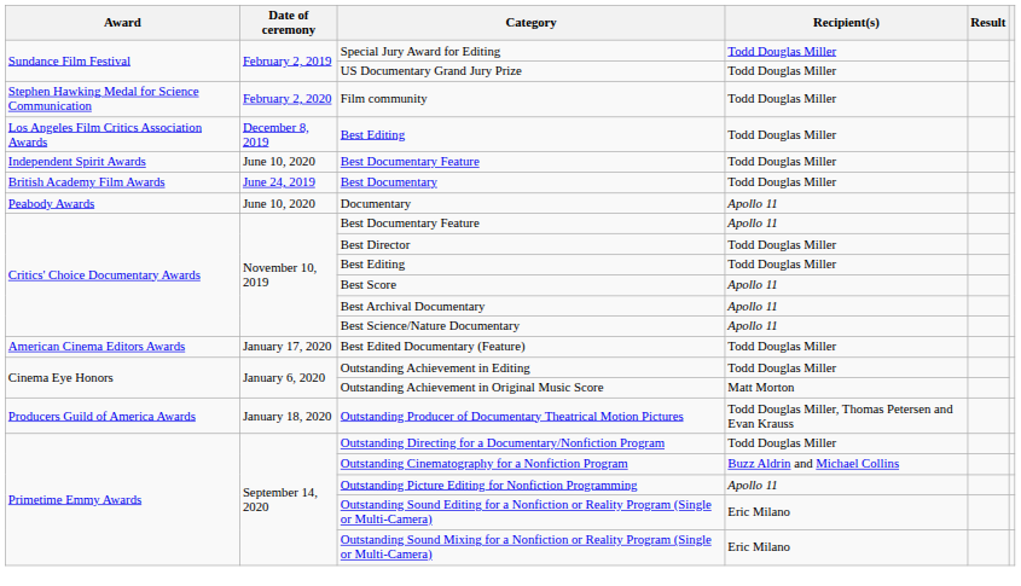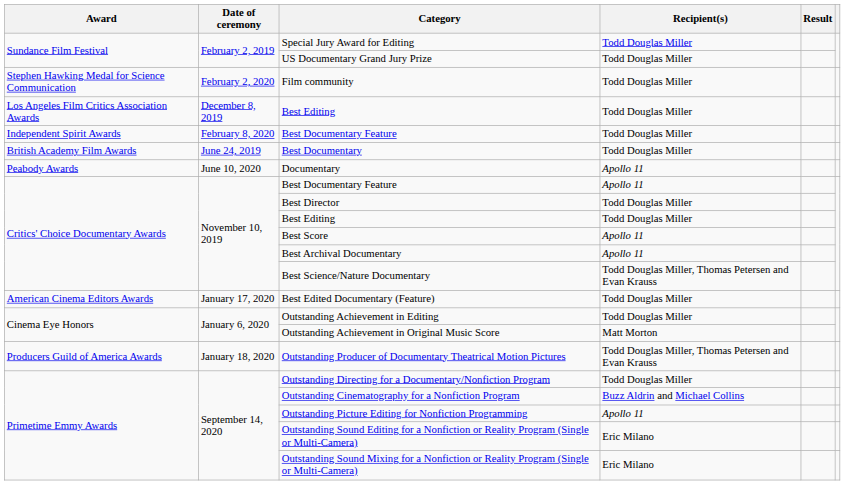 <table class="wikitable sortable plainrowheaders">
 <tr>
 <th scope="col">Award</th>
 <th scope="col">Date of ceremony</th>
 <th scope="col">Category</th>
 <th scope="col">Recipient(s)</th>
 <th scope="col">Result</th>
 <th scope="col" class="unsortable"></th>
 </tr>
 <tr>
 <td rowspan="2"><a href='#'>Sundance Film Festival</a></td>
 <td rowspan="2"><a href='#'>February 2, 2019</a></td>
 <td>Special Jury Award for Editing</td>
 <td><a href='#'>Todd Douglas Miller</a></td>
 <td></td>
 <td rowspan=2 align=center> <br></td>
 </tr>
 <tr>
 <td>US Documentary Grand Jury Prize</td>
 <td>Todd Douglas Miller</td>
 <td></td>
 </tr>
 <tr>
 <td><a href='#'>Stephen Hawking Medal for Science Communication</a></td>
 <td><a href='#'>February 2, 2020</a></td>
 <td>Film community</td>
 <td>Todd Douglas Miller</td>
 <td></td>
 <td align=center></td>
 </tr>
 <tr>
 <td><a href='#'>Los Angeles Film Critics Association Awards</a></td>
 <td><a href='#'>December 8, 2019</a></td>
 <td><a href='#'>Best Editing</a></td>
 <td>Todd Douglas Miller</td>
 <td></td>
 <td align=center></td>
 </tr>
 <tr>
 <td><a href='#'>Independent Spirit Awards</a></td>
-<td>June 10, 2020</td>
+<td><a href='#'>February 8, 2020</a></td>
 <td><a href='#'>Best Documentary Feature</a></td>
 <td>Todd Douglas Miller</td>
 <td></td>
 <td align=center></td>
 </tr>
 <tr>
 <td><a href='#'>British Academy Film Awards</a></td>
 <td><a href='#'>June 24, 2019</a></td>
 <td><a href='#'>Best Documentary</a></td>
 <td>Todd Douglas Miller</td>
 <td></td>
 <td align=center></td>
 </tr>
 <tr>
 <td><a href='#'>Peabody Awards</a></td>
 <td>June 10, 2020</td>
 <td>Documentary</td>
 <td><em>Apollo 11</em></td>
 <td></td>
 <td align=center></td>
 </tr>
 <tr>
 <td rowspan="6"><a href='#'>Critics' Choice Documentary Awards</a></td>
 <td rowspan="6">November 10, 2019</td>
 <td>Best Documentary Feature</td>
 <td><em>Apollo 11</em></td>
 <td></td>
 <td rowspan="6" align=center></td>
 </tr>
 <tr>
 <td>Best Director</td>
 <td>Todd Douglas Miller</td>
 <td></td>
 </tr>
 <tr>
 <td>Best Editing</td>
 <td>Todd Douglas Miller</td>
 <td></td>
 </tr>
 <tr>
 <td>Best Score</td>
 <td><em>Apollo 11</em></td>
 <td></td>
 </tr>
 <tr>
 <td>Best Archival Documentary</td>
 <td><em>Apollo 11</em></td>
 <td></td>
 </tr>
 <tr>
 <td>Best Science/Nature Documentary</td>
-<td><em>Apollo 11</em></td>
+<td>Todd Douglas Miller, Thomas Petersen and Evan Krauss</td>
 <td></td>
 </tr>
 <tr>
 <td><a href='#'>American Cinema Editors Awards</a></td>
 <td>January 17, 2020</td>
 <td>Best Edited Documentary (Feature)</td>
 <td>Todd Douglas Miller</td>
 <td></td>
 <td align=center></td>
 </tr>
 <tr>
 <td rowspan="2">Cinema Eye Honors</td>
 <td rowspan="2">January 6, 2020</td>
 <td>Outstanding Achievement in Editing</td>
 <td>Todd Douglas Miller</td>
 <td></td>
 <td rowspan="2" align=center></td>
 </tr>
 <tr>
 <td>Outstanding Achievement in Original Music Score</td>
 <td>Matt Morton</td>
 <td></td>
 </tr>
 <tr>
 <td><a href='#'>Producers Guild of America Awards</a></td>
 <td>January 18, 2020</td>
 <td><a href='#'>Outstanding Producer of Documentary Theatrical Motion Pictures</a></td>
 <td>Todd Douglas Miller, Thomas Petersen and Evan Krauss</td>
 <td></td>
 <td align=center></td>
 </tr>
 <tr>
 <td rowspan="5"><a href='#'>Primetime Emmy Awards</a></td>
 <td rowspan="5">September 14, 2020</td>
 <td><a href='#'>Outstanding Directing for a Documentary/Nonfiction Program</a></td>
 <td>Todd Douglas Miller</td>
 <td></td>
 <td align=center></td>
 </tr>
 <tr>
 <td><a href='#'>Outstanding Cinematography for a Nonfiction Program</a></td>
 <td><a href='#'>Buzz Aldrin</a> and <a href='#'>Michael Collins</a></td>
 <td></td>
 <td align=center></td>
 </tr>
 <tr>
 <td><a href='#'>Outstanding Picture Editing for Nonfiction Programming</a></td>
 <td><em>Apollo 11</em></td>
 <td></td>
 <td align=center></td>
 </tr>
 <tr>
 <td><a href='#'>Outstanding Sound Editing for a Nonfiction or Reality Program (Single or Multi-Camera)</a></td>
 <td>Eric Milano</td>
 <td></td>
 <td align=center></td>
 </tr>
 <tr>
 <td><a href='#'>Outstanding Sound Mixing for a Nonfiction or Reality Program (Single or Multi-Camera)</a></td>
 <td>Eric Milano</td>
 <td></td>
 <td align=center></td>
 </tr>
 </table>
